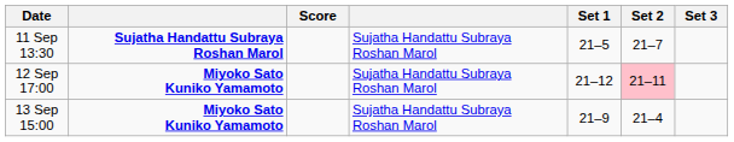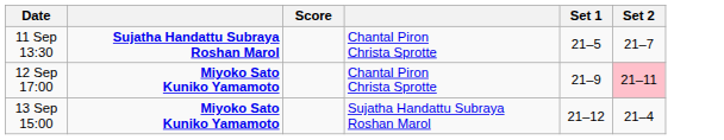 <table class="wikitable" style="text-align: center; font-size:90%">
 <tr>
 <th width="60">Date</th>
 <th align="right" width="225"></th>
 <th width="60">Score</th>
 <th align="left" width="225"></th>
 <th width="50">Set 1</th>
 <th width="50">Set 2</th>
-<th width="50">Set 3</th>
 </tr>
 <tr>
 <td>11 Sep<br>13:30</td>
 <td align="right"><strong><a href='#'>Sujatha Handattu Subraya</a> <br><a href='#'>Roshan Marol</a> </strong></td>
 <td align="center"></td>
-<td align="left"> <a href='#'>Sujatha Handattu Subraya</a><br> <a href='#'>Roshan Marol</a></td>
+<td align="left"> <a href='#'>Chantal Piron</a><br> <a href='#'>Christa Sprotte</a></td>
 <td>21–5</td>
 <td>21–7</td>
-<td></td>
 </tr>
 <tr>
 <td>12 Sep<br>17:00</td>
 <td align="right"><strong><a href='#'>Miyoko Sato</a> <br><a href='#'>Kuniko Yamamoto</a> </strong></td>
 <td align="center"></td>
-<td align="left"> <a href='#'>Sujatha Handattu Subraya</a><br> <a href='#'>Roshan Marol</a></td>
-<td>21–12</td>
+<td align="left"> <a href='#'>Chantal Piron</a><br> <a href='#'>Christa Sprotte</a></td>
+<td>21–9</td>
 <td style="background: pink;">21–11</td>
-<td></td>
 </tr>
 <tr>
 <td>13 Sep<br>15:00</td>
 <td align="right"><strong><a href='#'>Miyoko Sato</a> <br><a href='#'>Kuniko Yamamoto</a> </strong></td>
 <td align="center"></td>
 <td align="left"> <a href='#'>Sujatha Handattu Subraya</a><br> <a href='#'>Roshan Marol</a></td>
-<td>21–9</td>
+<td>21–12</td>
 <td>21–4</td>
-<td></td>
 </tr>
 </table>
